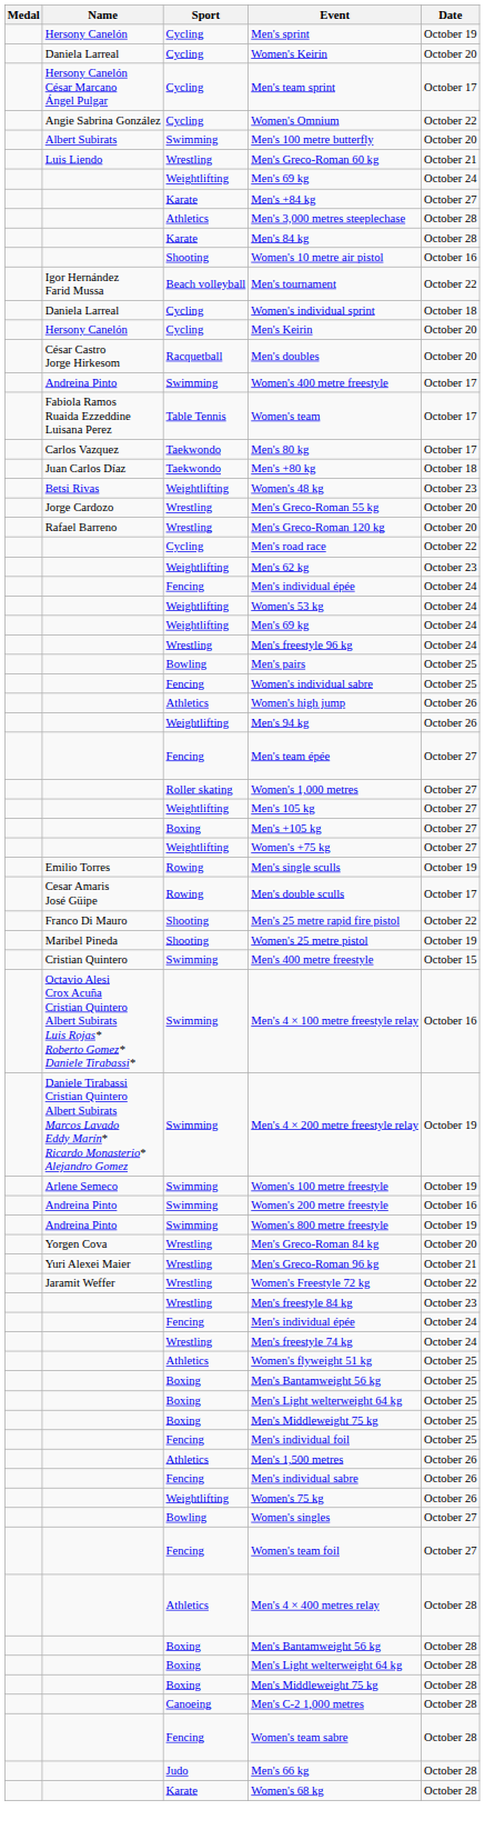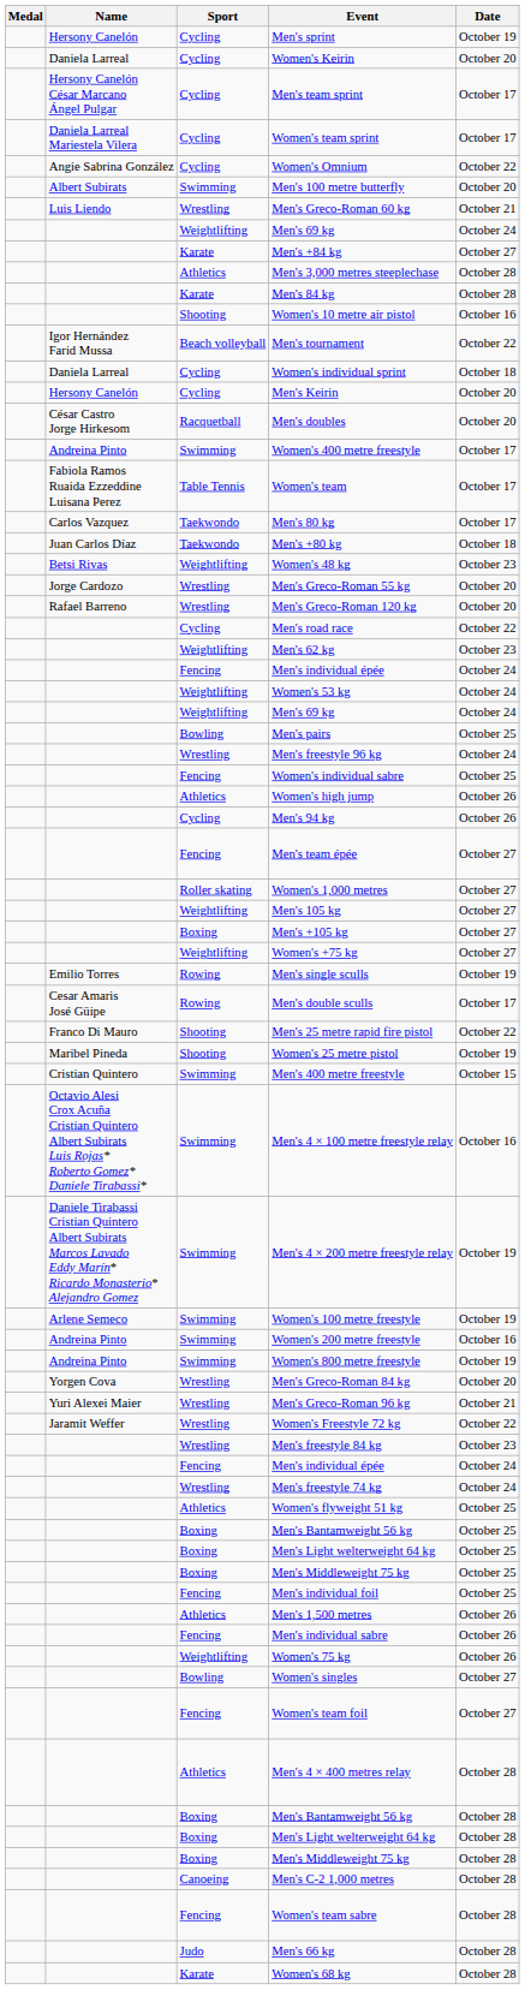 <table class="wikitable sortable" style="font-size:95%;">
 <tr>
 <th>Medal</th>
 <th>Name</th>
 <th>Sport</th>
 <th>Event</th>
 <th>Date</th>
 </tr>
 <tr>
 <td></td>
 <td><a href='#'>Hersony Canelón</a></td>
 <td><a href='#'>Cycling</a></td>
 <td><a href='#'>Men's sprint</a></td>
 <td>October 19</td>
 </tr>
 <tr>
 <td></td>
 <td>Daniela Larreal</td>
 <td><a href='#'>Cycling</a></td>
 <td><a href='#'>Women's Keirin</a></td>
 <td>October 20</td>
 </tr>
 <tr>
 <td></td>
 <td><a href='#'>Hersony Canelón</a><br><a href='#'>César Marcano</a><br><a href='#'>Ángel Pulgar</a></td>
 <td><a href='#'>Cycling</a></td>
 <td><a href='#'>Men's team sprint</a></td>
+<td>October 17</td>
+</tr>
+<tr>
+<td></td>
+<td><a href='#'>Daniela Larreal</a><br><a href='#'>Mariestela Vilera</a></td>
+<td><a href='#'>Cycling</a></td>
+<td><a href='#'>Women's team sprint</a></td>
 <td>October 17</td>
 </tr>
 <tr>
 <td></td>
 <td>Angie Sabrina González</td>
 <td><a href='#'>Cycling</a></td>
 <td><a href='#'>Women's Omnium</a></td>
 <td>October 22</td>
 </tr>
 <tr>
 <td></td>
 <td><a href='#'>Albert Subirats</a></td>
 <td><a href='#'>Swimming</a></td>
 <td><a href='#'>Men's 100 metre butterfly</a></td>
 <td>October 20</td>
 </tr>
 <tr>
 <td></td>
 <td><a href='#'>Luis Liendo</a></td>
 <td><a href='#'>Wrestling</a></td>
 <td><a href='#'>Men's Greco-Roman 60 kg</a></td>
 <td>October 21</td>
 </tr>
 <tr>
 <td></td>
 <td></td>
 <td><a href='#'>Weightlifting</a></td>
 <td><a href='#'>Men's 69 kg</a></td>
 <td>October 24</td>
 </tr>
 <tr>
 <td></td>
 <td></td>
 <td><a href='#'>Karate</a></td>
 <td><a href='#'>Men's +84 kg</a></td>
 <td>October 27</td>
 </tr>
 <tr>
 <td></td>
 <td></td>
 <td><a href='#'>Athletics</a></td>
 <td><a href='#'>Men's 3,000 metres steeplechase</a></td>
 <td>October 28</td>
 </tr>
 <tr>
 <td></td>
 <td></td>
 <td><a href='#'>Karate</a></td>
 <td><a href='#'>Men's 84 kg</a></td>
 <td>October 28</td>
 </tr>
 <tr>
 <td></td>
 <td></td>
 <td><a href='#'>Shooting</a></td>
 <td><a href='#'>Women's 10 metre air pistol</a></td>
 <td>October 16</td>
 </tr>
 <tr>
 <td></td>
 <td>Igor Hernández<br>Farid Mussa</td>
 <td><a href='#'>Beach volleyball</a></td>
 <td><a href='#'>Men's tournament</a></td>
 <td>October 22</td>
 </tr>
 <tr>
 <td></td>
 <td>Daniela Larreal</td>
 <td><a href='#'>Cycling</a></td>
 <td><a href='#'>Women's individual sprint</a></td>
 <td>October 18</td>
 </tr>
 <tr>
 <td></td>
 <td><a href='#'>Hersony Canelón</a></td>
 <td><a href='#'>Cycling</a></td>
 <td><a href='#'>Men's Keirin</a></td>
 <td>October 20</td>
 </tr>
 <tr>
 <td></td>
 <td>César Castro<br>Jorge Hirkesom</td>
 <td><a href='#'>Racquetball</a></td>
 <td><a href='#'>Men's doubles</a></td>
 <td>October 20</td>
 </tr>
 <tr>
 <td></td>
 <td><a href='#'>Andreina Pinto</a></td>
 <td><a href='#'>Swimming</a></td>
 <td><a href='#'>Women's 400 metre freestyle</a></td>
 <td>October 17</td>
 </tr>
 <tr>
 <td></td>
 <td>Fabiola Ramos<br>Ruaida Ezzeddine<br>Luisana Perez</td>
 <td><a href='#'>Table Tennis</a></td>
 <td><a href='#'>Women's team</a></td>
 <td>October 17</td>
 </tr>
 <tr>
 <td></td>
 <td>Carlos Vazquez</td>
 <td><a href='#'>Taekwondo</a></td>
 <td><a href='#'>Men's 80 kg</a></td>
 <td>October 17</td>
 </tr>
 <tr>
 <td></td>
 <td>Juan Carlos Díaz</td>
 <td><a href='#'>Taekwondo</a></td>
 <td><a href='#'>Men's +80 kg</a></td>
 <td>October 18</td>
 </tr>
 <tr>
 <td></td>
 <td><a href='#'>Betsi Rivas</a></td>
 <td><a href='#'>Weightlifting</a></td>
 <td><a href='#'>Women's 48 kg</a></td>
 <td>October 23</td>
 </tr>
 <tr>
 <td></td>
 <td>Jorge Cardozo</td>
 <td><a href='#'>Wrestling</a></td>
 <td><a href='#'>Men's Greco-Roman 55 kg</a></td>
 <td>October 20</td>
 </tr>
 <tr>
 <td></td>
 <td>Rafael Barreno</td>
 <td><a href='#'>Wrestling</a></td>
 <td><a href='#'>Men's Greco-Roman 120 kg</a></td>
 <td>October 20</td>
 </tr>
 <tr>
 <td></td>
 <td></td>
 <td><a href='#'>Cycling</a></td>
 <td><a href='#'>Men's road race</a></td>
 <td>October 22</td>
 </tr>
 <tr>
 <td></td>
 <td></td>
 <td><a href='#'>Weightlifting</a></td>
 <td><a href='#'>Men's 62 kg</a></td>
 <td>October 23</td>
 </tr>
 <tr>
 <td></td>
 <td></td>
 <td><a href='#'>Fencing</a></td>
 <td><a href='#'>Men's individual épée</a></td>
 <td>October 24</td>
 </tr>
 <tr>
 <td></td>
 <td></td>
 <td><a href='#'>Weightlifting</a></td>
 <td><a href='#'>Women's 53 kg</a></td>
 <td>October 24</td>
 </tr>
 <tr>
 <td></td>
 <td></td>
 <td><a href='#'>Weightlifting</a></td>
 <td><a href='#'>Men's 69 kg</a></td>
 <td>October 24</td>
 </tr>
 <tr>
 <td></td>
+<td><br></td>
+<td><a href='#'>Bowling</a></td>
+<td><a href='#'>Men's pairs</a></td>
+<td>October 25</td>
+</tr>
+<tr>
+<td></td>
 <td></td>
 <td><a href='#'>Wrestling</a></td>
 <td><a href='#'>Men's freestyle 96 kg</a></td>
 <td>October 24</td>
-</tr>
-<tr>
-<td></td>
-<td><br></td>
-<td><a href='#'>Bowling</a></td>
-<td><a href='#'>Men's pairs</a></td>
-<td>October 25</td>
 </tr>
 <tr>
 <td></td>
 <td></td>
 <td><a href='#'>Fencing</a></td>
 <td><a href='#'>Women's individual sabre</a></td>
 <td>October 25</td>
 </tr>
 <tr>
 <td></td>
 <td></td>
 <td><a href='#'>Athletics</a></td>
 <td><a href='#'>Women's high jump</a></td>
 <td>October 26</td>
 </tr>
 <tr>
 <td></td>
 <td></td>
-<td><a href='#'>Weightlifting</a></td>
+<td><a href='#'>Cycling</a></td>
 <td><a href='#'>Men's 94 kg</a></td>
 <td>October 26</td>
 </tr>
 <tr>
 <td></td>
 <td><br><br><br></td>
 <td><a href='#'>Fencing</a></td>
 <td><a href='#'>Men's team épée</a></td>
 <td>October 27</td>
 </tr>
 <tr>
 <td></td>
 <td></td>
 <td><a href='#'>Roller skating</a></td>
 <td><a href='#'>Women's 1,000 metres</a></td>
 <td>October 27</td>
 </tr>
 <tr>
 <td></td>
 <td></td>
 <td><a href='#'>Weightlifting</a></td>
 <td><a href='#'>Men's 105 kg</a></td>
 <td>October 27</td>
 </tr>
 <tr>
 <td></td>
 <td></td>
 <td><a href='#'>Boxing</a></td>
 <td><a href='#'>Men's +105 kg</a></td>
 <td>October 27</td>
 </tr>
 <tr>
 <td></td>
 <td></td>
 <td><a href='#'>Weightlifting</a></td>
 <td><a href='#'>Women's +75 kg</a></td>
 <td>October 27</td>
 </tr>
 <tr>
 <td></td>
 <td>Emilio Torres</td>
 <td><a href='#'>Rowing</a></td>
 <td><a href='#'>Men's single sculls</a></td>
 <td>October 19</td>
 </tr>
 <tr>
 <td></td>
 <td>Cesar Amaris<br>José Güipe</td>
 <td><a href='#'>Rowing</a></td>
 <td><a href='#'>Men's double sculls</a></td>
 <td>October 17</td>
 </tr>
 <tr>
 <td></td>
 <td>Franco Di Mauro</td>
 <td><a href='#'>Shooting</a></td>
 <td><a href='#'>Men's 25 metre rapid fire pistol</a></td>
 <td>October 22</td>
 </tr>
 <tr>
 <td></td>
 <td>Maribel Pineda</td>
 <td><a href='#'>Shooting</a></td>
 <td><a href='#'>Women's 25 metre pistol</a></td>
 <td>October 19</td>
 </tr>
 <tr>
 <td></td>
 <td>Cristian Quintero</td>
 <td><a href='#'>Swimming</a></td>
 <td><a href='#'>Men's 400 metre freestyle</a></td>
 <td>October 15</td>
 </tr>
 <tr>
 <td></td>
 <td><a href='#'>Octavio Alesi</a> <br><a href='#'>Crox Acuña</a><br><a href='#'>Cristian Quintero</a><br><a href='#'>Albert Subirats</a><br><em><a href='#'>Luis Rojas</a>*</em><br><em><a href='#'>Roberto Gomez</a>*</em><br><em><a href='#'>Daniele Tirabassi</a>*</em></td>
 <td><a href='#'>Swimming</a></td>
 <td><a href='#'>Men's 4 × 100 metre freestyle relay</a></td>
 <td>October 16</td>
 </tr>
 <tr>
 <td></td>
 <td><a href='#'>Daniele Tirabassi</a><br><a href='#'>Cristian Quintero</a><br><a href='#'>Albert Subirats</a><br><em><a href='#'>Marcos Lavado</a></em><br><em><a href='#'>Eddy Marín</a></em>*<br><em><a href='#'>Ricardo Monasterio</a></em>*<br><em><a href='#'>Alejandro Gomez</a></em></td>
 <td><a href='#'>Swimming</a></td>
 <td><a href='#'>Men's 4 × 200 metre freestyle relay</a></td>
 <td>October 19</td>
 </tr>
 <tr>
 <td></td>
 <td><a href='#'>Arlene Semeco</a></td>
 <td><a href='#'>Swimming</a></td>
 <td><a href='#'>Women's 100 metre freestyle</a></td>
 <td>October 19</td>
 </tr>
 <tr>
 <td></td>
 <td><a href='#'>Andreina Pinto</a></td>
 <td><a href='#'>Swimming</a></td>
 <td><a href='#'>Women's 200 metre freestyle</a></td>
 <td>October 16</td>
 </tr>
 <tr>
 <td></td>
 <td><a href='#'>Andreina Pinto</a></td>
 <td><a href='#'>Swimming</a></td>
 <td><a href='#'>Women's 800 metre freestyle</a></td>
 <td>October 19</td>
 </tr>
 <tr>
 <td></td>
 <td>Yorgen Cova</td>
 <td><a href='#'>Wrestling</a></td>
 <td><a href='#'>Men's Greco-Roman 84 kg</a></td>
 <td>October 20</td>
 </tr>
 <tr>
 <td></td>
 <td>Yuri Alexei Maier</td>
 <td><a href='#'>Wrestling</a></td>
 <td><a href='#'>Men's Greco-Roman 96 kg</a></td>
 <td>October 21</td>
 </tr>
 <tr>
 <td></td>
 <td>Jaramit Weffer</td>
 <td><a href='#'>Wrestling</a></td>
 <td><a href='#'>Women's Freestyle 72 kg</a></td>
 <td>October 22</td>
 </tr>
 <tr>
 <td></td>
 <td></td>
 <td><a href='#'>Wrestling</a></td>
 <td><a href='#'>Men's freestyle 84 kg</a></td>
 <td>October 23</td>
 </tr>
 <tr>
 <td></td>
 <td></td>
 <td><a href='#'>Fencing</a></td>
 <td><a href='#'>Men's individual épée</a></td>
 <td>October 24</td>
 </tr>
 <tr>
 <td></td>
 <td></td>
 <td><a href='#'>Wrestling</a></td>
 <td><a href='#'>Men's freestyle 74 kg</a></td>
 <td>October 24</td>
 </tr>
 <tr>
 <td></td>
 <td></td>
 <td><a href='#'>Athletics</a></td>
 <td><a href='#'>Women's flyweight 51 kg</a></td>
 <td>October 25</td>
 </tr>
 <tr>
 <td></td>
 <td></td>
 <td><a href='#'>Boxing</a></td>
 <td><a href='#'>Men's Bantamweight 56 kg</a></td>
 <td>October 25</td>
 </tr>
 <tr>
 <td></td>
 <td></td>
 <td><a href='#'>Boxing</a></td>
 <td><a href='#'>Men's Light welterweight 64 kg</a></td>
 <td>October 25</td>
 </tr>
 <tr>
 <td></td>
 <td></td>
 <td><a href='#'>Boxing</a></td>
 <td><a href='#'>Men's Middleweight 75 kg</a></td>
 <td>October 25</td>
 </tr>
 <tr>
 <td></td>
 <td></td>
 <td><a href='#'>Fencing</a></td>
 <td><a href='#'>Men's individual foil</a></td>
 <td>October 25</td>
 </tr>
 <tr>
 <td></td>
 <td></td>
 <td><a href='#'>Athletics</a></td>
 <td><a href='#'>Men's 1,500 metres</a></td>
 <td>October 26</td>
 </tr>
 <tr>
 <td></td>
 <td></td>
 <td><a href='#'>Fencing</a></td>
 <td><a href='#'>Men's individual sabre</a></td>
 <td>October 26</td>
 </tr>
 <tr>
 <td></td>
 <td></td>
 <td><a href='#'>Weightlifting</a></td>
 <td><a href='#'>Women's 75 kg</a></td>
 <td>October 26</td>
 </tr>
 <tr>
 <td></td>
 <td></td>
 <td><a href='#'>Bowling</a></td>
 <td><a href='#'>Women's singles</a></td>
 <td>October 27</td>
 </tr>
 <tr>
 <td></td>
 <td><br><br><br></td>
 <td><a href='#'>Fencing</a></td>
 <td><a href='#'>Women's team foil</a></td>
 <td>October 27</td>
 </tr>
 <tr>
 <td></td>
 <td><br><br><br><br></td>
 <td><a href='#'>Athletics</a></td>
 <td><a href='#'>Men's 4 × 400 metres relay</a></td>
 <td>October 28</td>
 </tr>
 <tr>
 <td></td>
 <td></td>
 <td><a href='#'>Boxing</a></td>
 <td><a href='#'>Men's Bantamweight 56 kg</a></td>
 <td>October 28</td>
 </tr>
 <tr>
 <td></td>
 <td></td>
 <td><a href='#'>Boxing</a></td>
 <td><a href='#'>Men's Light welterweight 64 kg</a></td>
 <td>October 28</td>
 </tr>
 <tr>
 <td></td>
 <td></td>
 <td><a href='#'>Boxing</a></td>
 <td><a href='#'>Men's Middleweight 75 kg</a></td>
 <td>October 28</td>
 </tr>
 <tr>
 <td></td>
 <td><br></td>
 <td><a href='#'>Canoeing</a></td>
 <td><a href='#'>Men's C-2 1,000 metres</a></td>
 <td>October 28</td>
 </tr>
 <tr>
 <td></td>
 <td><br><br><br></td>
 <td><a href='#'>Fencing</a></td>
 <td><a href='#'>Women's team sabre</a></td>
 <td>October 28</td>
 </tr>
 <tr>
 <td></td>
 <td></td>
 <td><a href='#'>Judo</a></td>
 <td><a href='#'>Men's 66 kg</a></td>
 <td>October 28</td>
 </tr>
 <tr>
 <td></td>
 <td></td>
 <td><a href='#'>Karate</a></td>
 <td><a href='#'>Women's 68 kg</a></td>
 <td>October 28</td>
 </tr>
 </table>
